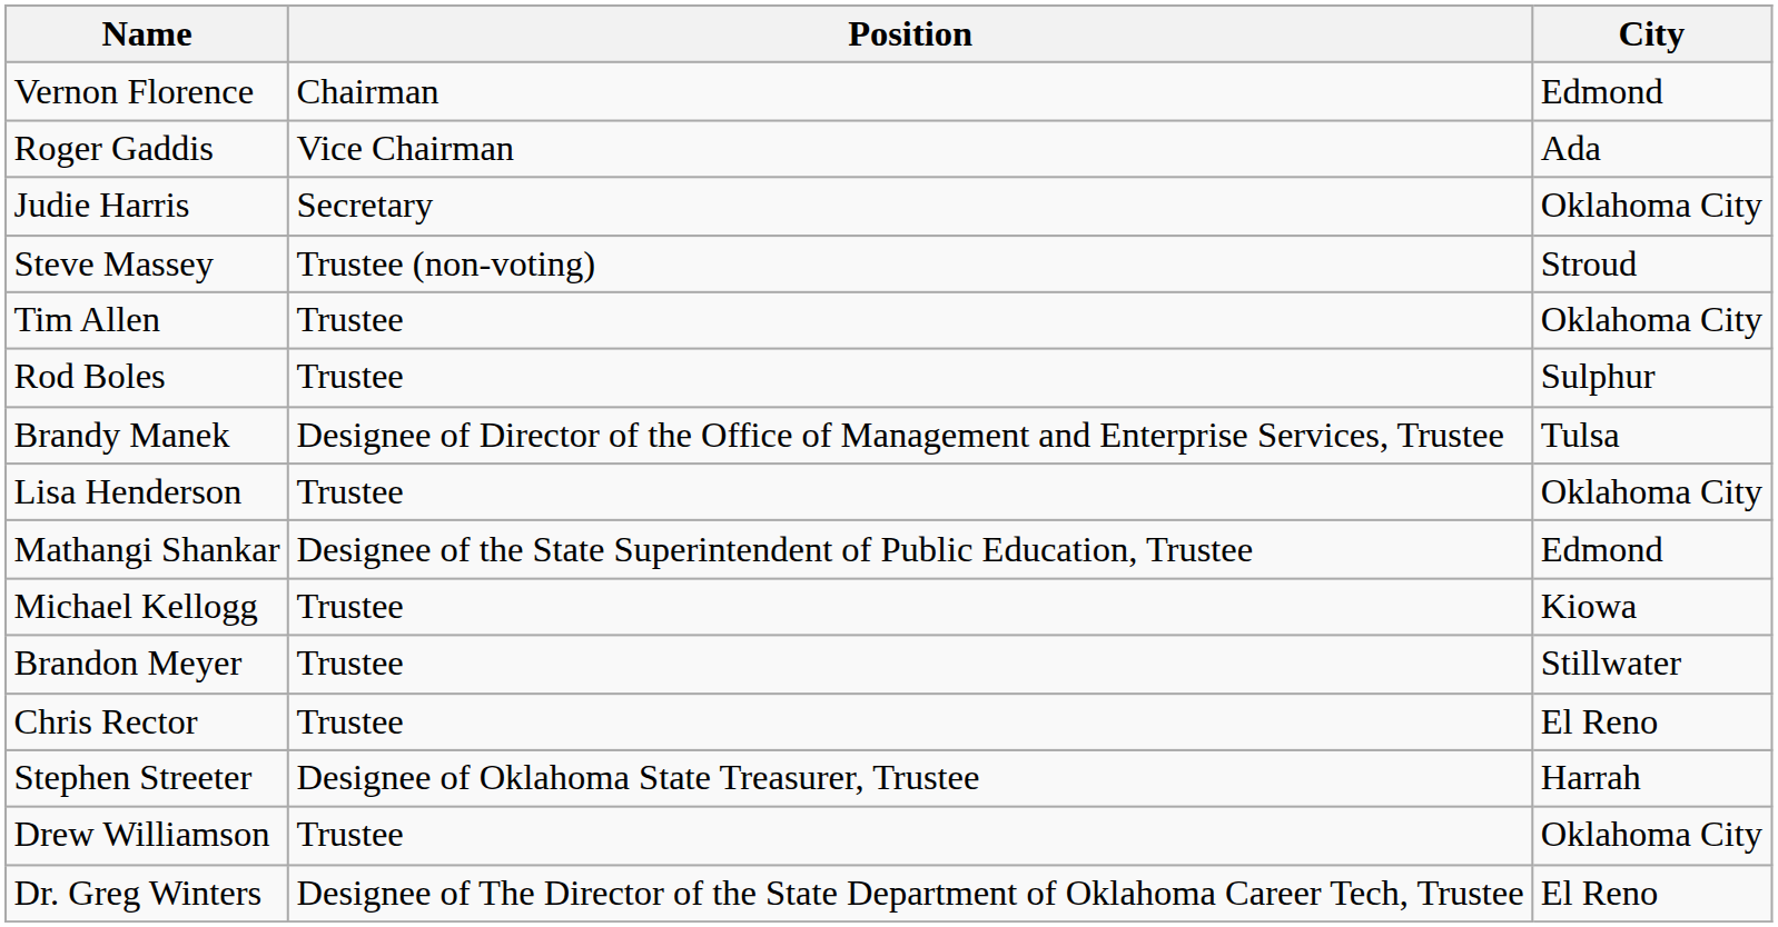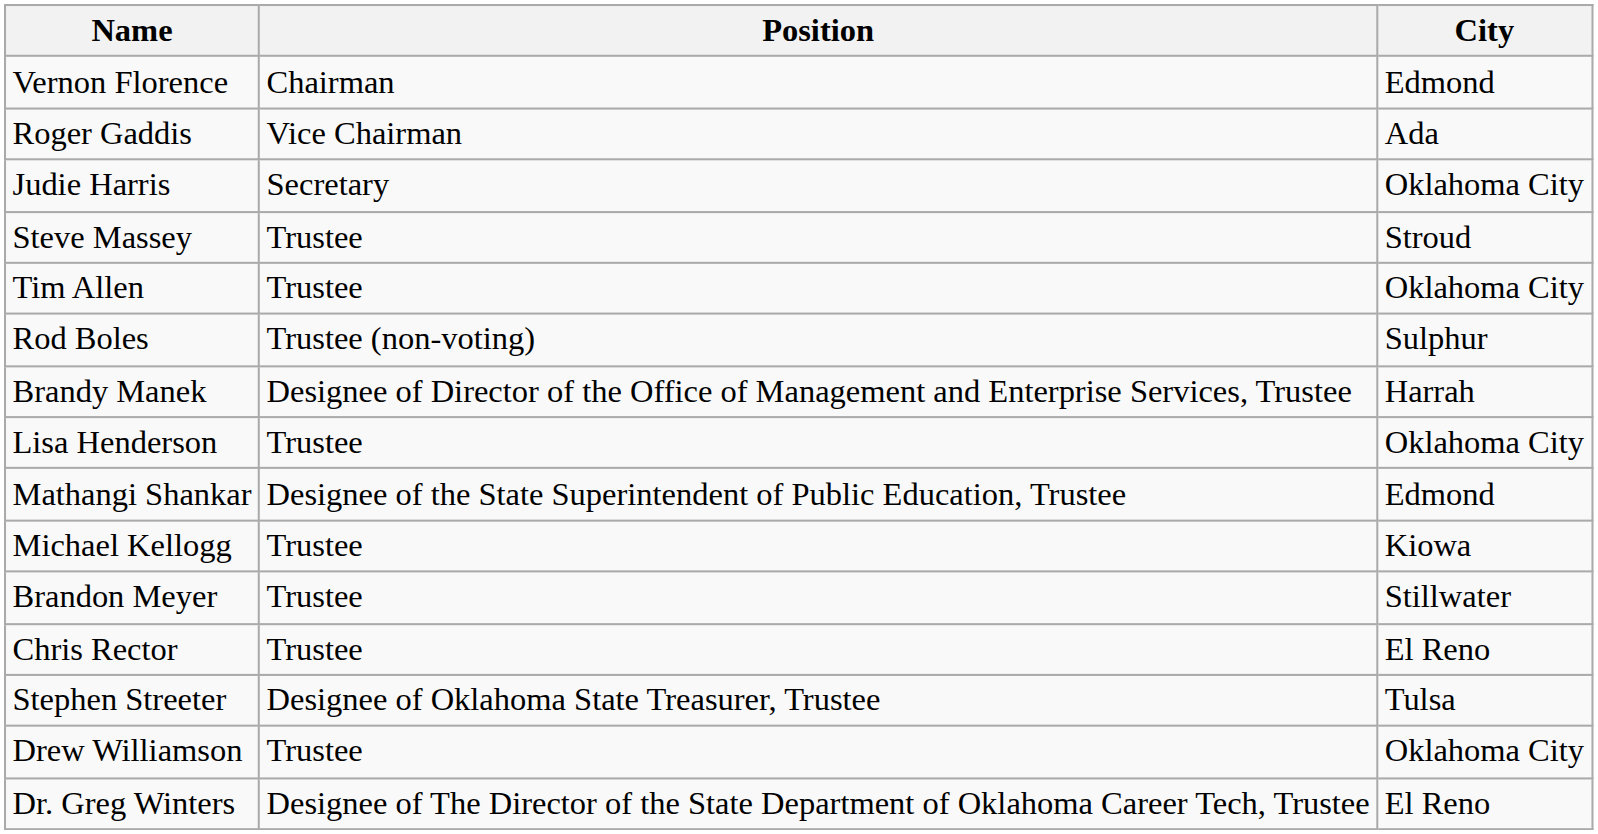 <table class="wikitable">
 <tr>
 <th>Name</th>
 <th>Position</th>
 <th>City</th>
 </tr>
 <tr>
 <td>Vernon Florence</td>
 <td>Chairman</td>
 <td>Edmond</td>
 </tr>
 <tr>
 <td>Roger Gaddis</td>
 <td>Vice Chairman</td>
 <td>Ada</td>
 </tr>
 <tr>
 <td>Judie Harris</td>
 <td>Secretary</td>
 <td>Oklahoma City</td>
 </tr>
 <tr>
 <td>Steve Massey</td>
-<td>Trustee (non-voting)</td>
+<td>Trustee</td>
 <td>Stroud</td>
 </tr>
 <tr>
 <td>Tim Allen</td>
 <td>Trustee</td>
 <td>Oklahoma City</td>
 </tr>
 <tr>
 <td>Rod Boles</td>
-<td>Trustee</td>
+<td>Trustee (non-voting)</td>
 <td>Sulphur</td>
 </tr>
 <tr>
 <td>Brandy Manek</td>
 <td>Designee of Director of the Office of Management and Enterprise Services, Trustee</td>
-<td>Tulsa</td>
+<td>Harrah</td>
 </tr>
 <tr>
 <td>Lisa Henderson</td>
 <td>Trustee</td>
 <td>Oklahoma City</td>
 </tr>
 <tr>
 <td>Mathangi Shankar</td>
 <td>Designee of the State Superintendent of Public Education, Trustee</td>
 <td>Edmond</td>
 </tr>
 <tr>
 <td>Michael Kellogg</td>
 <td>Trustee</td>
 <td>Kiowa</td>
 </tr>
 <tr>
 <td>Brandon Meyer</td>
 <td>Trustee</td>
 <td>Stillwater</td>
 </tr>
 <tr>
 <td>Chris Rector</td>
 <td>Trustee</td>
 <td>El Reno</td>
 </tr>
 <tr>
 <td>Stephen Streeter</td>
 <td>Designee of Oklahoma State Treasurer, Trustee</td>
-<td>Harrah</td>
+<td>Tulsa</td>
 </tr>
 <tr>
 <td>Drew Williamson</td>
 <td>Trustee</td>
 <td>Oklahoma City</td>
 </tr>
 <tr>
 <td>Dr. Greg Winters</td>
 <td>Designee of The Director of the State Department of Oklahoma Career Tech, Trustee</td>
 <td>El Reno</td>
 </tr>
 </table>
